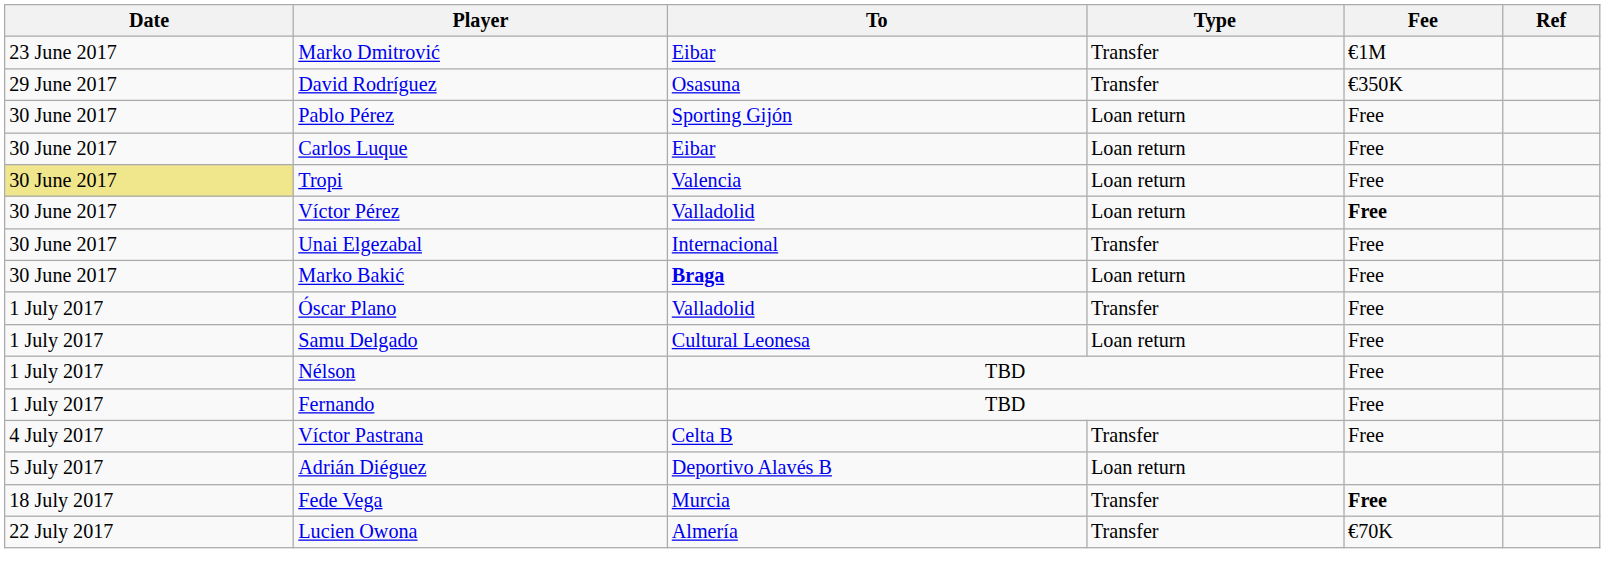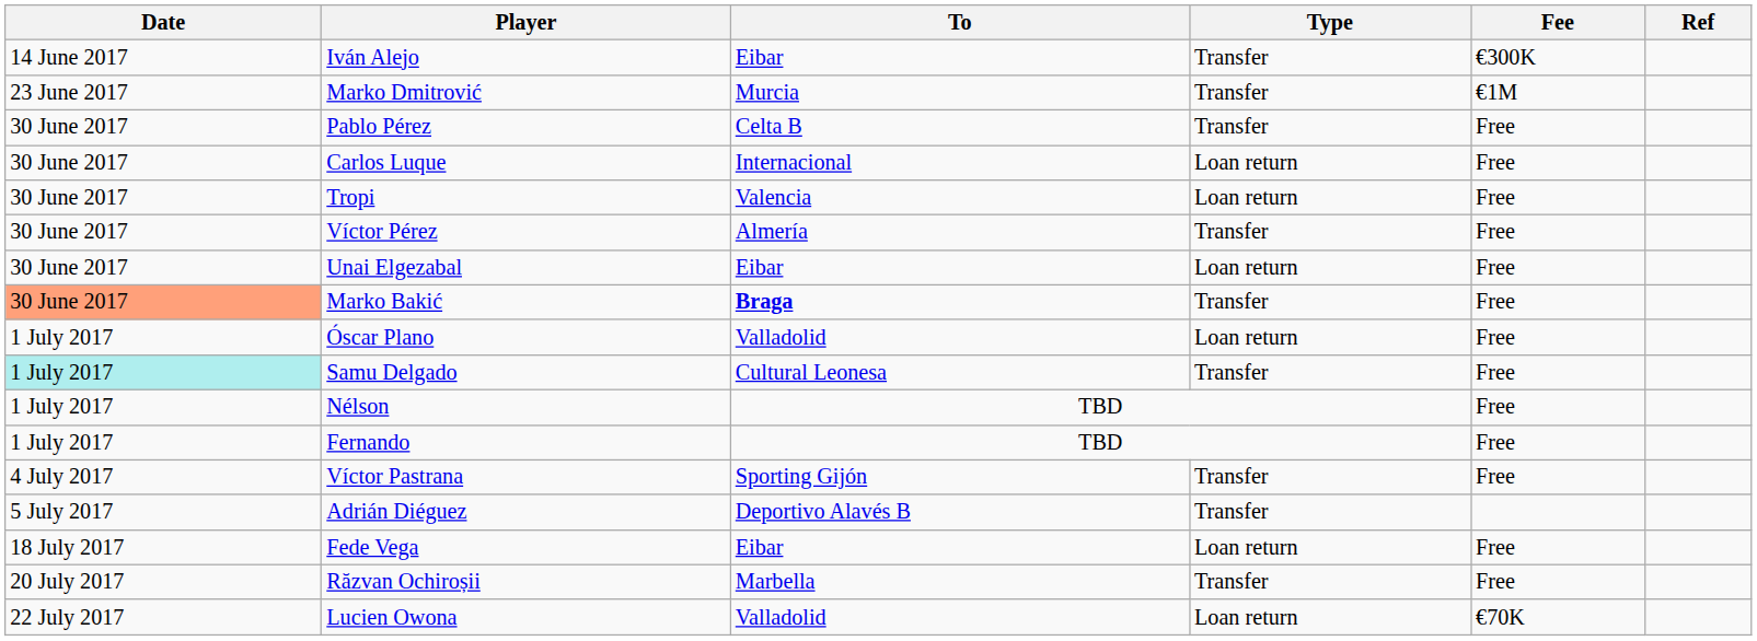 <table class="wikitable" style="width:80%;">
 <tr>
 <th><strong>Date</strong></th>
 <th><strong>Player</strong></th>
 <th><strong>To</strong></th>
 <th><strong>Type</strong></th>
 <th><strong>Fee</strong></th>
 <th><strong>Ref</strong></th>
 </tr>
 <tr>
+<td>14 June 2017</td>
+<td> <a href='#'>Iván Alejo</a></td>
+<td> <a href='#'>Eibar</a></td>
+<td>Transfer</td>
+<td>€300K</td>
+<td></td>
+</tr>
+<tr>
 <td>23 June 2017</td>
 <td> <a href='#'>Marko Dmitrović</a></td>
-<td> <a href='#'>Eibar</a></td>
+<td> <a href='#'>Murcia</a></td>
 <td>Transfer</td>
 <td>€1M</td>
 <td></td>
 </tr>
 <tr>
-<td>29 June 2017</td>
-<td> <a href='#'>David Rodríguez</a></td>
-<td> <a href='#'>Osasuna</a></td>
+<td>30 June 2017</td>
+<td> <a href='#'>Pablo Pérez</a></td>
+<td> <a href='#'>Celta B</a></td>
 <td>Transfer</td>
-<td>€350K</td>
+<td>Free</td>
 <td></td>
 </tr>
 <tr>
 <td>30 June 2017</td>
-<td> <a href='#'>Pablo Pérez</a></td>
-<td> <a href='#'>Sporting Gijón</a></td>
+<td> <a href='#'>Carlos Luque</a></td>
+<td> <a href='#'>Internacional</a></td>
 <td>Loan return</td>
 <td>Free</td>
 <td></td>
 </tr>
 <tr>
 <td>30 June 2017</td>
-<td> <a href='#'>Carlos Luque</a></td>
-<td> <a href='#'>Eibar</a></td>
-<td>Loan return</td>
-<td>Free</td>
-<td></td>
-</tr>
-<tr>
-<td style="background: khaki;">30 June 2017</td>
 <td> <a href='#'>Tropi</a></td>
 <td> <a href='#'>Valencia</a></td>
 <td>Loan return</td>
 <td>Free</td>
 <td></td>
 </tr>
 <tr>
 <td>30 June 2017</td>
 <td> <a href='#'>Víctor Pérez</a></td>
-<td> <a href='#'>Valladolid</a></td>
-<td>Loan return</td>
-<td><strong>Free</strong></td>
-<td></td>
-</tr>
-<tr>
-<td>30 June 2017</td>
-<td> <a href='#'>Unai Elgezabal</a></td>
-<td> <a href='#'>Internacional</a></td>
+<td> <a href='#'>Almería</a></td>
 <td>Transfer</td>
 <td>Free</td>
 <td></td>
 </tr>
 <tr>
 <td>30 June 2017</td>
+<td> <a href='#'>Unai Elgezabal</a></td>
+<td> <a href='#'>Eibar</a></td>
+<td>Loan return</td>
+<td>Free</td>
+<td></td>
+</tr>
+<tr>
+<td style="background: lightsalmon;">30 June 2017</td>
 <td> <a href='#'>Marko Bakić</a></td>
 <td><strong> <a href='#'>Braga</a></strong></td>
-<td>Loan return</td>
+<td>Transfer</td>
 <td>Free</td>
 <td></td>
 </tr>
 <tr>
 <td>1 July 2017</td>
 <td> <a href='#'>Óscar Plano</a></td>
 <td> <a href='#'>Valladolid</a></td>
-<td>Transfer</td>
+<td>Loan return</td>
 <td>Free</td>
 <td></td>
 </tr>
 <tr>
-<td>1 July 2017</td>
+<td style="background: paleturquoise;">1 July 2017</td>
 <td> <a href='#'>Samu Delgado</a></td>
 <td> <a href='#'>Cultural Leonesa</a></td>
-<td>Loan return</td>
+<td>Transfer</td>
 <td>Free</td>
 <td></td>
 </tr>
 <tr>
 <td>1 July 2017</td>
 <td> <a href='#'>Nélson</a></td>
 <td colspan=2 align=center>TBD</td>
 <td>Free</td>
 <td></td>
 </tr>
 <tr>
 <td>1 July 2017</td>
 <td> <a href='#'>Fernando</a></td>
 <td colspan=2 align=center>TBD</td>
 <td>Free</td>
 <td></td>
 </tr>
 <tr>
 <td>4 July 2017</td>
 <td> <a href='#'>Víctor Pastrana</a></td>
-<td> <a href='#'>Celta B</a></td>
+<td> <a href='#'>Sporting Gijón</a></td>
 <td>Transfer</td>
 <td>Free</td>
 <td></td>
 </tr>
 <tr>
 <td>5 July 2017</td>
 <td> <a href='#'>Adrián Diéguez</a></td>
 <td> <a href='#'>Deportivo Alavés B</a></td>
-<td>Loan return</td>
+<td>Transfer</td>
 <td></td>
 <td></td>
 </tr>
 <tr>
 <td>18 July 2017</td>
 <td> <a href='#'>Fede Vega</a></td>
-<td> <a href='#'>Murcia</a></td>
+<td> <a href='#'>Eibar</a></td>
+<td>Loan return</td>
+<td>Free</td>
+<td></td>
+</tr>
+<tr>
+<td>20 July 2017</td>
+<td> <a href='#'>Răzvan Ochiroșii</a></td>
+<td> <a href='#'>Marbella</a></td>
 <td>Transfer</td>
-<td><strong>Free</strong></td>
+<td>Free</td>
 <td></td>
 </tr>
 <tr>
 <td>22 July 2017</td>
 <td> <a href='#'>Lucien Owona</a></td>
-<td> <a href='#'>Almería</a></td>
-<td>Transfer</td>
+<td> <a href='#'>Valladolid</a></td>
+<td>Loan return</td>
 <td>€70K</td>
 <td></td>
 </tr>
 </table>
